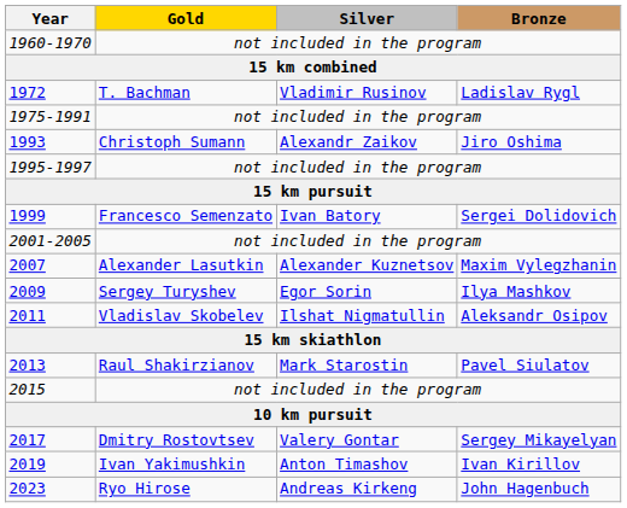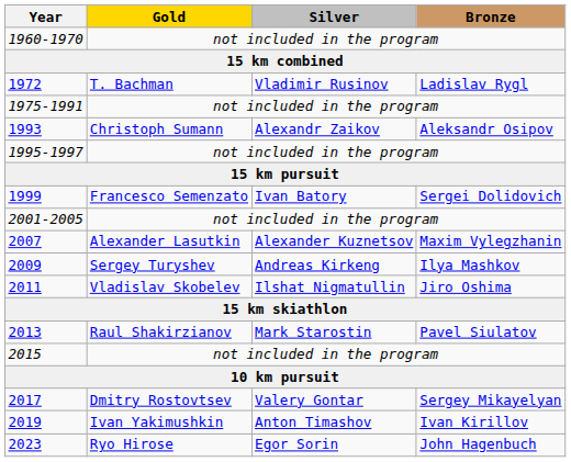 <table class="wikitable">
 <tr>
 <th>Year</th>
 <td align=center bgcolor=gold><strong>Gold</strong></td>
 <td align=center bgcolor=silver><strong>Silver</strong></td>
 <td align=center bgcolor=cc9966><strong>Bronze</strong></td>
 </tr>
 <tr>
 <td><em>1960-1970</em></td>
 <td colspan=3 align=center><em>not included in the program</em></td>
 </tr>
 <tr>
 <td colspan=4 align=center bgcolor=F0F0F0><strong>15 km combined</strong></td>
 </tr>
 <tr>
 <td><a href='#'>1972</a></td>
 <td> <a href='#'>T. Bachman</a></td>
 <td> <a href='#'>Vladimir Rusinov</a></td>
 <td> <a href='#'>Ladislav Rygl</a></td>
 </tr>
 <tr>
 <td><em>1975-1991</em></td>
 <td colspan=3 align=center><em>not included in the program</em></td>
 </tr>
 <tr>
 <td><a href='#'>1993</a></td>
 <td> <a href='#'>Christoph Sumann</a></td>
 <td> <a href='#'>Alexandr Zaikov</a></td>
-<td> <a href='#'>Jiro Oshima</a></td>
+<td> <a href='#'>Aleksandr Osipov</a></td>
 </tr>
 <tr>
 <td><em>1995-1997</em></td>
 <td colspan=3 align=center><em>not included in the program</em></td>
 </tr>
 <tr>
 <td colspan=4 align=center bgcolor=F0F0F0><strong>15 km pursuit</strong></td>
 </tr>
 <tr>
 <td><a href='#'>1999</a></td>
 <td> <a href='#'>Francesco Semenzato</a></td>
 <td> <a href='#'>Ivan Batory</a></td>
 <td> <a href='#'>Sergei Dolidovich</a></td>
 </tr>
 <tr>
 <td><em>2001-2005</em></td>
 <td colspan=3 align=center><em>not included in the program</em></td>
 </tr>
 <tr>
 <td><a href='#'>2007</a></td>
 <td> <a href='#'>Alexander Lasutkin</a></td>
 <td> <a href='#'>Alexander Kuznetsov</a></td>
 <td> <a href='#'>Maxim Vylegzhanin</a></td>
 </tr>
 <tr>
 <td><a href='#'>2009</a></td>
 <td> <a href='#'>Sergey Turyshev</a></td>
-<td> <a href='#'>Egor Sorin</a></td>
+<td> <a href='#'>Andreas Kirkeng</a></td>
 <td> <a href='#'>Ilya Mashkov</a></td>
 </tr>
 <tr>
 <td><a href='#'>2011</a></td>
 <td> <a href='#'>Vladislav Skobelev</a></td>
 <td> <a href='#'>Ilshat Nigmatullin</a></td>
-<td> <a href='#'>Aleksandr Osipov</a></td>
+<td> <a href='#'>Jiro Oshima</a></td>
 </tr>
 <tr>
 <td colspan=4 align=center bgcolor=F0F0F0><strong>15 km skiathlon</strong></td>
 </tr>
 <tr>
 <td><a href='#'>2013</a></td>
 <td> <a href='#'>Raul Shakirzianov</a></td>
 <td> <a href='#'>Mark Starostin</a></td>
 <td> <a href='#'>Pavel Siulatov</a></td>
 </tr>
 <tr>
 <td><em>2015</em></td>
 <td colspan=3 align=center><em>not included in the program</em></td>
 </tr>
 <tr>
 <td colspan=4 align=center bgcolor=F0F0F0><strong>10 km pursuit</strong></td>
 </tr>
 <tr>
 <td><a href='#'>2017</a></td>
 <td> <a href='#'>Dmitry Rostovtsev</a></td>
 <td> <a href='#'>Valery Gontar</a></td>
 <td> <a href='#'>Sergey Mikayelyan</a></td>
 </tr>
 <tr>
 <td><a href='#'>2019</a></td>
 <td> <a href='#'>Ivan Yakimushkin</a></td>
 <td> <a href='#'>Anton Timashov</a></td>
 <td> <a href='#'>Ivan Kirillov</a></td>
 </tr>
 <tr>
 <td><a href='#'>2023</a></td>
 <td> <a href='#'>Ryo Hirose</a></td>
-<td> <a href='#'>Andreas Kirkeng</a></td>
+<td> <a href='#'>Egor Sorin</a></td>
 <td> <a href='#'>John Hagenbuch</a></td>
 </tr>
 </table>
